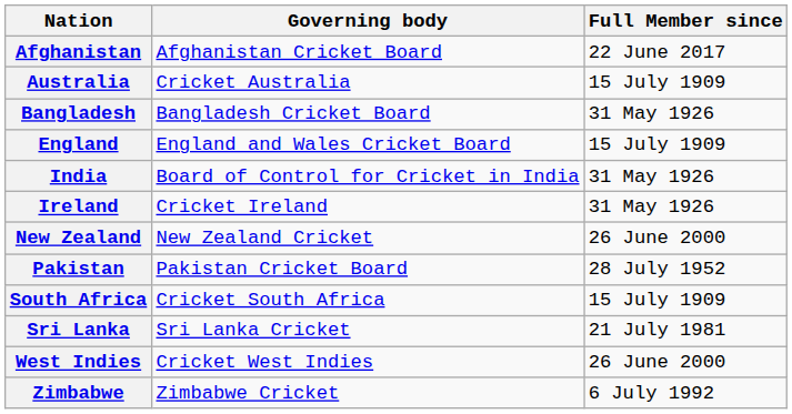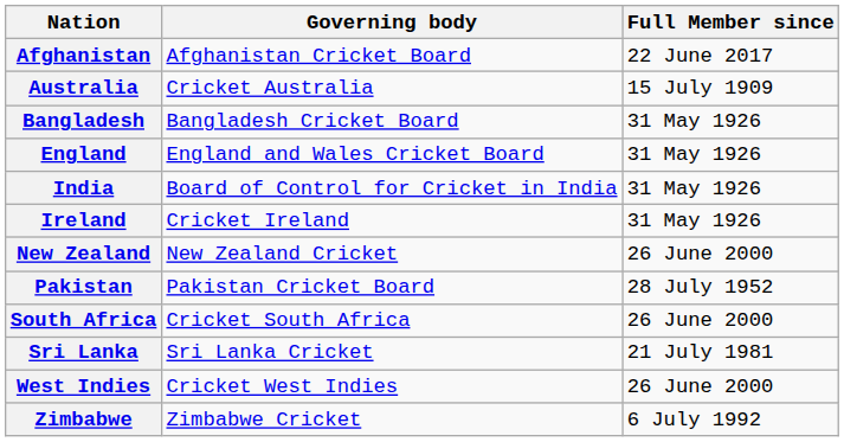 <table class="wikitable sortable">
 <tr>
 <th scope="col">Nation</th>
 <th scope="col">Governing body</th>
 <th scope="col" data-sort-type="date">Full Member since</th>
 </tr>
 <tr>
 <th scope="row"><a href='#'>Afghanistan</a></th>
 <td><a href='#'>Afghanistan Cricket Board</a></td>
 <td>22 June 2017</td>
 </tr>
 <tr>
 <th scope="row"><a href='#'>Australia</a></th>
 <td><a href='#'>Cricket Australia</a></td>
 <td>15 July 1909</td>
 </tr>
 <tr>
 <th scope="row"><a href='#'>Bangladesh</a></th>
 <td><a href='#'>Bangladesh Cricket Board</a></td>
 <td>31 May 1926</td>
 </tr>
 <tr>
 <th scope="row"><a href='#'>England</a></th>
 <td><a href='#'>England and Wales Cricket Board</a></td>
-<td>15 July 1909</td>
+<td>31 May 1926</td>
 </tr>
 <tr>
 <th scope="row"><a href='#'>India</a></th>
 <td><a href='#'>Board of Control for Cricket in India</a></td>
 <td>31 May 1926</td>
 </tr>
 <tr>
 <th scope="row"><a href='#'>Ireland</a></th>
 <td><a href='#'>Cricket Ireland</a></td>
 <td>31 May 1926</td>
 </tr>
 <tr>
 <th scope="row"><a href='#'>New Zealand</a></th>
 <td><a href='#'>New Zealand Cricket</a></td>
 <td>26 June 2000</td>
 </tr>
 <tr>
 <th scope="row"><a href='#'>Pakistan</a></th>
 <td><a href='#'>Pakistan Cricket Board</a></td>
 <td>28 July 1952</td>
 </tr>
 <tr>
 <th scope="row"><a href='#'>South Africa</a></th>
 <td><a href='#'>Cricket South Africa</a></td>
-<td>15 July 1909</td>
+<td>26 June 2000</td>
 </tr>
 <tr>
 <th scope="row"><a href='#'>Sri Lanka</a></th>
 <td><a href='#'>Sri Lanka Cricket</a></td>
 <td>21 July 1981</td>
 </tr>
 <tr>
 <th scope="row"><a href='#'>West Indies</a></th>
 <td><a href='#'>Cricket West Indies</a></td>
 <td>26 June 2000</td>
 </tr>
 <tr>
 <th scope="row"><a href='#'>Zimbabwe</a></th>
 <td><a href='#'>Zimbabwe Cricket</a></td>
 <td>6 July 1992</td>
 </tr>
 </table>
